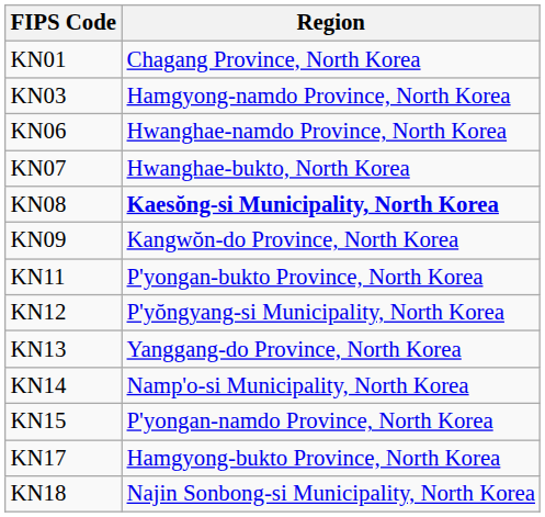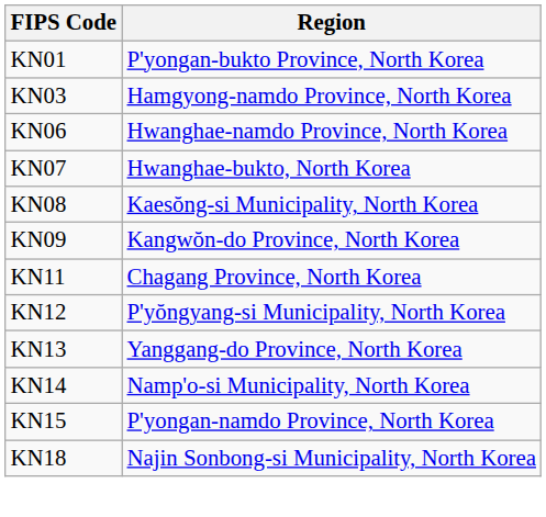 <table class="wikitable">
 <tr>
 <th>FIPS Code</th>
 <th>Region</th>
 </tr>
 <tr>
 <td>KN01</td>
-<td><a href='#'>Chagang Province, North Korea</a></td>
+<td><a href='#'>P'yongan-bukto Province, North Korea</a></td>
 </tr>
 <tr>
 <td>KN03</td>
 <td><a href='#'>Hamgyong-namdo Province, North Korea</a></td>
 </tr>
 <tr>
 <td>KN06</td>
 <td><a href='#'>Hwanghae-namdo Province, North Korea</a></td>
 </tr>
 <tr>
 <td>KN07</td>
 <td><a href='#'>Hwanghae-bukto, North Korea</a></td>
 </tr>
 <tr>
 <td>KN08</td>
-<td><strong><a href='#'>Kaesŏng-si Municipality, North Korea</a></strong></td>
+<td><a href='#'>Kaesŏng-si Municipality, North Korea</a></td>
 </tr>
 <tr>
 <td>KN09</td>
 <td><a href='#'>Kangwŏn-do Province, North Korea</a></td>
 </tr>
 <tr>
 <td>KN11</td>
-<td><a href='#'>P'yongan-bukto Province, North Korea</a></td>
+<td><a href='#'>Chagang Province, North Korea</a></td>
 </tr>
 <tr>
 <td>KN12</td>
 <td><a href='#'>P'yŏngyang-si Municipality, North Korea</a></td>
 </tr>
 <tr>
 <td>KN13</td>
 <td><a href='#'>Yanggang-do Province, North Korea</a></td>
 </tr>
 <tr>
 <td>KN14</td>
 <td><a href='#'>Namp'o-si Municipality, North Korea</a></td>
 </tr>
 <tr>
 <td>KN15</td>
 <td><a href='#'>P'yongan-namdo Province, North Korea</a></td>
 </tr>
 <tr>
-<td>KN17</td>
-<td><a href='#'>Hamgyong-bukto Province, North Korea</a></td>
-</tr>
-<tr>
 <td>KN18</td>
 <td><a href='#'>Najin Sonbong-si Municipality, North Korea</a></td>
 </tr>
 </table>
